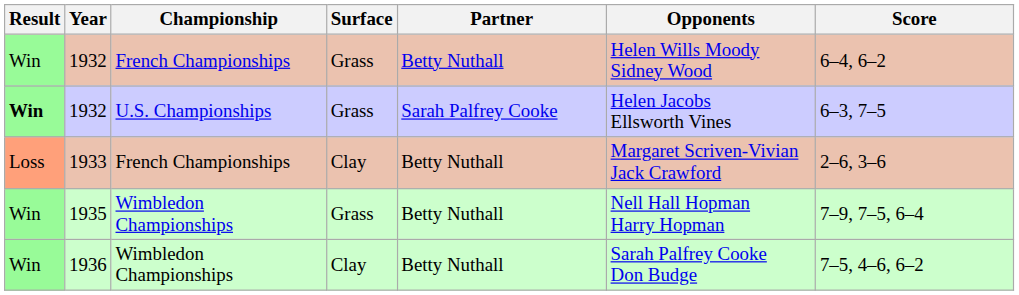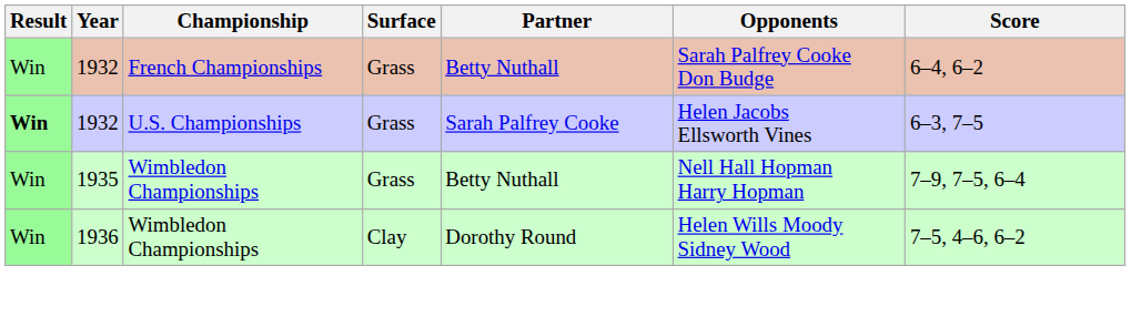 <table class='sortable wikitable'>
 <tr>
 <th style="width:40px">Result</th>
 <th style="width:30px">Year</th>
 <th style="width:175px">Championship</th>
 <th style="width:50px">Surface</th>
 <th style="width:170px">Partner</th>
 <th style="width:170px">Opponents</th>
 <th style="width:160px" class="unsortable">Score</th>
 </tr>
 <tr style="background:#ebc2af;">
 <td style="background:#98fb98;">Win</td>
 <td>1932</td>
 <td><a href='#'>French Championships</a></td>
 <td>Grass</td>
 <td> <a href='#'>Betty Nuthall</a></td>
-<td> <a href='#'>Helen Wills Moody</a><br> <a href='#'>Sidney Wood</a></td>
+<td> <a href='#'>Sarah Palfrey Cooke</a><br> <a href='#'>Don Budge</a></td>
 <td>6–4, 6–2</td>
 </tr>
 <tr style="background:#ccf;">
 <td style="background:#98fb98;"><strong>Win</strong></td>
 <td>1932</td>
 <td><a href='#'>U.S. Championships</a></td>
 <td>Grass</td>
 <td> <a href='#'>Sarah Palfrey Cooke</a></td>
 <td> <a href='#'>Helen Jacobs</a><br> Ellsworth Vines</td>
 <td>6–3, 7–5</td>
-</tr>
-<tr style="background:#ebc2af;">
-<td style="background:#ffa07a;">Loss</td>
-<td>1933</td>
-<td>French Championships</td>
-<td>Clay</td>
-<td> Betty Nuthall</td>
-<td> <a href='#'>Margaret Scriven-Vivian</a><br> <a href='#'>Jack Crawford</a></td>
-<td>2–6, 3–6</td>
 </tr>
 <tr style="background:#cfc;">
 <td style="background:#98fb98;">Win</td>
 <td>1935</td>
 <td><a href='#'>Wimbledon Championships</a></td>
 <td>Grass</td>
 <td> Betty Nuthall</td>
 <td> <a href='#'>Nell Hall Hopman</a><br> <a href='#'>Harry Hopman</a></td>
 <td>7–9, 7–5, 6–4</td>
 </tr>
 <tr style="background:#cfc;">
 <td style="background:#98fb98;">Win</td>
 <td>1936</td>
 <td>Wimbledon Championships</td>
 <td>Clay</td>
-<td> Betty Nuthall</td>
-<td> <a href='#'>Sarah Palfrey Cooke</a><br> <a href='#'>Don Budge</a></td>
+<td> Dorothy Round</td>
+<td> <a href='#'>Helen Wills Moody</a><br> <a href='#'>Sidney Wood</a></td>
 <td>7–5, 4–6, 6–2</td>
 </tr>
 </table>
